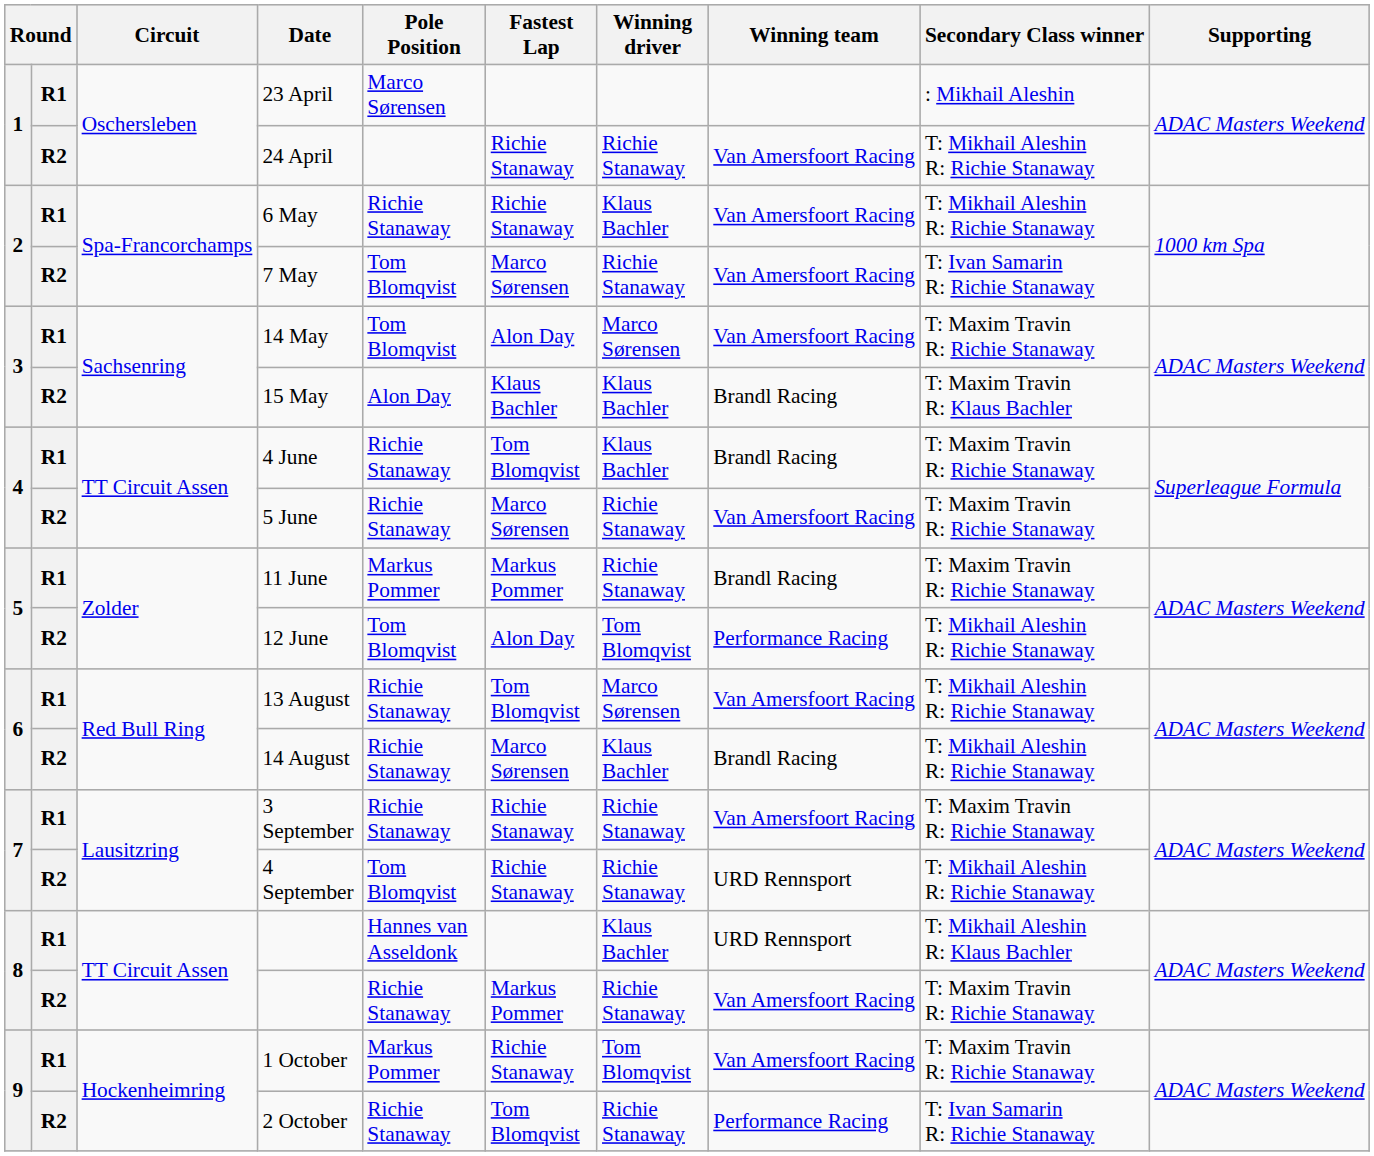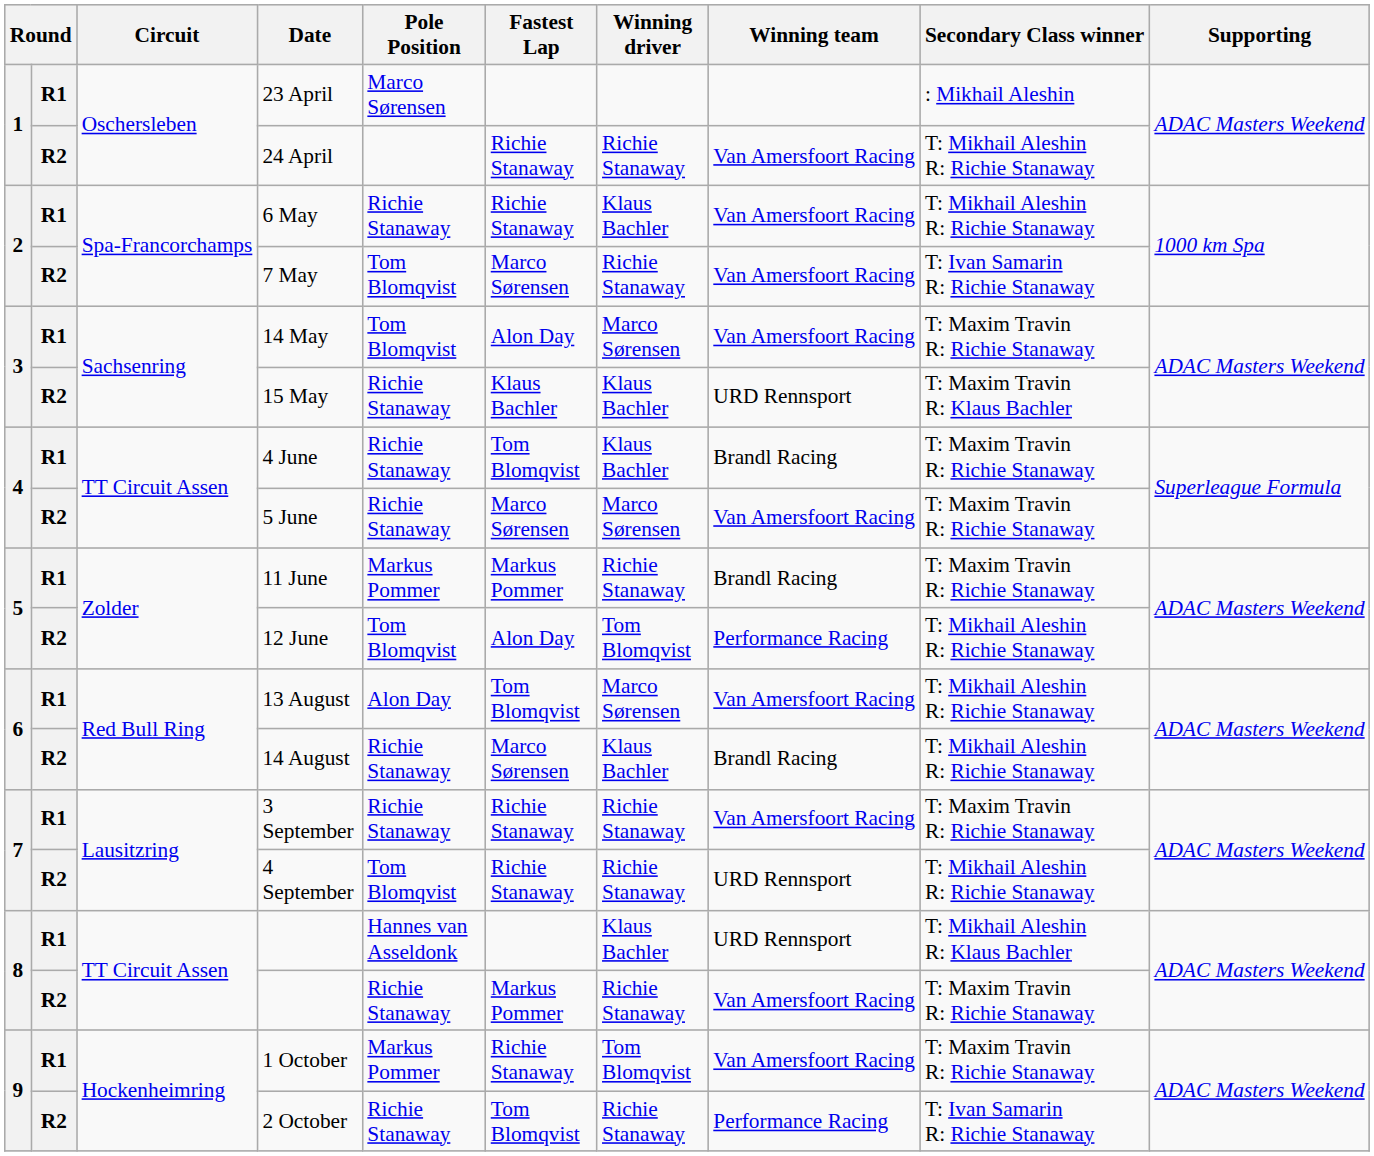 <table class="wikitable" style="font-size: 85%">
 <tr>
 <th colspan=2>Round</th>
 <th>Circuit</th>
 <th>Date</th>
 <th>Pole Position</th>
 <th>Fastest Lap</th>
 <th>Winning driver</th>
 <th>Winning team</th>
 <th nowrap>Secondary Class winner</th>
 <th>Supporting</th>
 </tr>
 <tr>
 <th rowspan=2>1</th>
 <th>R1</th>
 <td rowspan=2> <a href='#'>Oschersleben</a></td>
 <td>23 April</td>
 <td> <a href='#'>Marco Sørensen</a></td>
 <td></td>
 <td></td>
 <td></td>
 <td>:  <a href='#'>Mikhail Aleshin</a><br></td>
 <td rowspan=2 nowrap><em><a href='#'>ADAC Masters Weekend</a></em></td>
 </tr>
 <tr>
 <th>R2</th>
 <td>24 April</td>
 <td></td>
 <td> <a href='#'>Richie Stanaway</a></td>
 <td> <a href='#'>Richie Stanaway</a></td>
 <td nowrap> <a href='#'>Van Amersfoort Racing</a></td>
 <td>T:  <a href='#'>Mikhail Aleshin</a><br>R:  <a href='#'>Richie Stanaway</a></td>
 </tr>
 <tr>
 <th rowspan=2>2</th>
 <th>R1</th>
 <td rowspan=2 nowrap> <a href='#'>Spa-Francorchamps</a></td>
 <td>6 May</td>
 <td> <a href='#'>Richie Stanaway</a></td>
 <td> <a href='#'>Richie Stanaway</a></td>
 <td> <a href='#'>Klaus Bachler</a></td>
 <td> <a href='#'>Van Amersfoort Racing</a></td>
 <td>T:  <a href='#'>Mikhail Aleshin</a><br>R:  <a href='#'>Richie Stanaway</a></td>
 <td rowspan=2><em><a href='#'>1000 km Spa</a></em></td>
 </tr>
 <tr>
 <th>R2</th>
 <td>7 May</td>
 <td> <a href='#'>Tom Blomqvist</a></td>
 <td> <a href='#'>Marco Sørensen</a></td>
 <td> <a href='#'>Richie Stanaway</a></td>
 <td> <a href='#'>Van Amersfoort Racing</a></td>
 <td>T:  <a href='#'>Ivan Samarin</a><br>R:  <a href='#'>Richie Stanaway</a></td>
 </tr>
 <tr>
 <th rowspan=2>3</th>
 <th>R1</th>
 <td rowspan=2> <a href='#'>Sachsenring</a></td>
 <td>14 May</td>
 <td> <a href='#'>Tom Blomqvist</a></td>
 <td> <a href='#'>Alon Day</a></td>
 <td> <a href='#'>Marco Sørensen</a></td>
 <td> <a href='#'>Van Amersfoort Racing</a></td>
 <td>T:  Maxim Travin<br>R:  <a href='#'>Richie Stanaway</a></td>
 <td rowspan=2><em><a href='#'>ADAC Masters Weekend</a></em></td>
 </tr>
 <tr>
 <th>R2</th>
 <td>15 May</td>
-<td> <a href='#'>Alon Day</a></td>
+<td> <a href='#'>Richie Stanaway</a></td>
 <td> <a href='#'>Klaus Bachler</a></td>
 <td> <a href='#'>Klaus Bachler</a></td>
-<td> Brandl Racing</td>
+<td> URD Rennsport</td>
 <td>T:  Maxim Travin<br>R:  <a href='#'>Klaus Bachler</a></td>
 </tr>
 <tr>
 <th rowspan=2>4</th>
 <th>R1</th>
 <td rowspan=2> <a href='#'>TT Circuit Assen</a></td>
 <td>4 June</td>
 <td> <a href='#'>Richie Stanaway</a></td>
 <td> <a href='#'>Tom Blomqvist</a></td>
 <td> <a href='#'>Klaus Bachler</a></td>
 <td> Brandl Racing</td>
 <td>T:  Maxim Travin<br>R:  <a href='#'>Richie Stanaway</a></td>
 <td rowspan=2><em><a href='#'>Superleague Formula</a></em></td>
 </tr>
 <tr>
 <th>R2</th>
 <td>5 June</td>
 <td> <a href='#'>Richie Stanaway</a></td>
 <td> <a href='#'>Marco Sørensen</a></td>
-<td> <a href='#'>Richie Stanaway</a></td>
+<td> <a href='#'>Marco Sørensen</a></td>
 <td> <a href='#'>Van Amersfoort Racing</a></td>
 <td>T:  Maxim Travin<br>R:  <a href='#'>Richie Stanaway</a></td>
 </tr>
 <tr>
 <th rowspan=2>5</th>
 <th>R1</th>
 <td rowspan=2> <a href='#'>Zolder</a></td>
 <td>11 June</td>
 <td> <a href='#'>Markus Pommer</a></td>
 <td> <a href='#'>Markus Pommer</a></td>
 <td> <a href='#'>Richie Stanaway</a></td>
 <td> Brandl Racing</td>
 <td>T:  Maxim Travin<br>R:  <a href='#'>Richie Stanaway</a></td>
 <td rowspan=2><em><a href='#'>ADAC Masters Weekend</a></em></td>
 </tr>
 <tr>
 <th>R2</th>
 <td>12 June</td>
 <td> <a href='#'>Tom Blomqvist</a></td>
 <td> <a href='#'>Alon Day</a></td>
 <td> <a href='#'>Tom Blomqvist</a></td>
 <td> <a href='#'>Performance Racing</a></td>
 <td>T:  <a href='#'>Mikhail Aleshin</a><br>R:  <a href='#'>Richie Stanaway</a></td>
 </tr>
 <tr>
 <th rowspan=2>6</th>
 <th>R1</th>
 <td rowspan=2> <a href='#'>Red Bull Ring</a></td>
 <td>13 August</td>
-<td> <a href='#'>Richie Stanaway</a></td>
+<td> <a href='#'>Alon Day</a></td>
 <td> <a href='#'>Tom Blomqvist</a></td>
 <td> <a href='#'>Marco Sørensen</a></td>
 <td> <a href='#'>Van Amersfoort Racing</a></td>
 <td>T:  <a href='#'>Mikhail Aleshin</a><br>R:  <a href='#'>Richie Stanaway</a></td>
 <td rowspan=2><em><a href='#'>ADAC Masters Weekend</a></em></td>
 </tr>
 <tr>
 <th>R2</th>
 <td>14 August</td>
 <td> <a href='#'>Richie Stanaway</a></td>
 <td> <a href='#'>Marco Sørensen</a></td>
 <td> <a href='#'>Klaus Bachler</a></td>
 <td> Brandl Racing</td>
 <td>T:  <a href='#'>Mikhail Aleshin</a><br>R:  <a href='#'>Richie Stanaway</a></td>
 </tr>
 <tr>
 <th rowspan=2>7</th>
 <th>R1</th>
 <td rowspan=2> <a href='#'>Lausitzring</a></td>
 <td>3 September</td>
 <td> <a href='#'>Richie Stanaway</a></td>
 <td> <a href='#'>Richie Stanaway</a></td>
 <td> <a href='#'>Richie Stanaway</a></td>
 <td> <a href='#'>Van Amersfoort Racing</a></td>
 <td>T:  Maxim Travin<br>R:  <a href='#'>Richie Stanaway</a></td>
 <td rowspan=2><em><a href='#'>ADAC Masters Weekend</a></em></td>
 </tr>
 <tr>
 <th>R2</th>
 <td>4 September</td>
 <td> <a href='#'>Tom Blomqvist</a></td>
 <td> <a href='#'>Richie Stanaway</a></td>
 <td> <a href='#'>Richie Stanaway</a></td>
 <td> URD Rennsport</td>
 <td>T:  <a href='#'>Mikhail Aleshin</a><br>R:  <a href='#'>Richie Stanaway</a></td>
 </tr>
 <tr>
 <th rowspan=2>8</th>
 <th>R1</th>
 <td rowspan=2> <a href='#'>TT Circuit Assen</a></td>
 <td></td>
 <td> <a href='#'>Hannes van Asseldonk</a></td>
 <td></td>
 <td> <a href='#'>Klaus Bachler</a></td>
 <td> URD Rennsport</td>
 <td>T:  <a href='#'>Mikhail Aleshin</a><br>R:  <a href='#'>Klaus Bachler</a></td>
 <td rowspan=2><em><a href='#'>ADAC Masters Weekend</a></em></td>
 </tr>
 <tr>
 <th>R2</th>
 <td></td>
 <td> <a href='#'>Richie Stanaway</a></td>
 <td> <a href='#'>Markus Pommer</a></td>
 <td> <a href='#'>Richie Stanaway</a></td>
 <td> <a href='#'>Van Amersfoort Racing</a></td>
 <td>T:  Maxim Travin<br>R:  <a href='#'>Richie Stanaway</a></td>
 </tr>
 <tr>
 <th rowspan=2>9</th>
 <th>R1</th>
 <td rowspan=2> <a href='#'>Hockenheimring</a></td>
 <td>1 October</td>
 <td> <a href='#'>Markus Pommer</a></td>
 <td> <a href='#'>Richie Stanaway</a></td>
 <td> <a href='#'>Tom Blomqvist</a></td>
 <td> <a href='#'>Van Amersfoort Racing</a></td>
 <td>T:  Maxim Travin<br>R:  <a href='#'>Richie Stanaway</a></td>
 <td rowspan=2><em><a href='#'>ADAC Masters Weekend</a></em></td>
 </tr>
 <tr>
 <th>R2</th>
 <td>2 October</td>
 <td> <a href='#'>Richie Stanaway</a></td>
 <td> <a href='#'>Tom Blomqvist</a></td>
 <td> <a href='#'>Richie Stanaway</a></td>
 <td> <a href='#'>Performance Racing</a></td>
 <td>T:  <a href='#'>Ivan Samarin</a><br>R:  <a href='#'>Richie Stanaway</a></td>
 </tr>
 </table>
